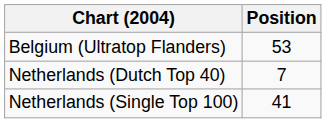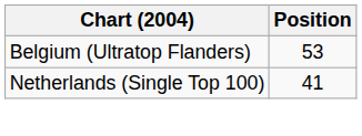 <table class="wikitable sortable">
 <tr>
 <th>Chart (2004)</th>
 <th>Position</th>
 </tr>
 <tr>
 <td>Belgium (Ultratop Flanders)</td>
 <td align="center">53</td>
 </tr>
 <tr>
-<td>Netherlands (Dutch Top 40)</td>
-<td align="center">7</td>
-</tr>
-<tr>
 <td>Netherlands (Single Top 100)</td>
 <td align="center">41</td>
 </tr>
 </table>
